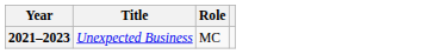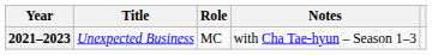 <table class="wikitable sortable plainrowheaders">
 <tr>
 <th scope="col">Year</th>
 <th scope="col">Title</th>
 <th scope="col">Role</th>
+<th scope="col" class="unsortable">Notes</th>
 <th scope="col" class="unsortable"></th>
 </tr>
 <tr>
 <th scope="row">2021–2023</th>
 <td><em><a href='#'>Unexpected Business</a></em></td>
 <td rowspan=1>MC</td>
+<td>with <a href='#'>Cha Tae-hyun</a> – Season 1–3</td>
 <td></td>
 </tr>
 </table>
